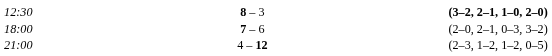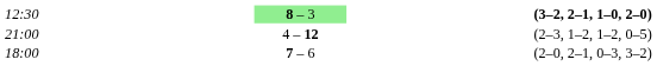 <table style="text-align:center">
 <tr>
 <th width=100></th>
 <th width=200></th>
 <th width=100></th>
 <th width=200></th>
 </tr>
 <tr>
 <td><em>12:30</em></td>
 <td align=right><strong></strong></td>
-<td><strong>8</strong> – 3</td>
+<td style="background: lightgreen;"><strong>8</strong> – 3</td>
 <td align=left></td>
 <td><strong>(3–2, 2–1, 1–0, 2–0)</strong></td>
+</tr>
+<tr>
+<td><em>21:00</em></td>
+<td align=right></td>
+<td>4 – <strong>12</strong></td>
+<td align=left><strong></strong></td>
+<td>(2–3, 1–2, 1–2, 0–5)</td>
 </tr>
 <tr>
 <td><em>18:00</em></td>
 <td align=right><strong></strong></td>
 <td><strong>7</strong> – 6</td>
 <td align=left></td>
 <td>(2–0, 2–1, 0–3, 3–2)</td>
 </tr>
-<tr>
-<td><em>21:00</em></td>
-<td align=right></td>
-<td>4 – <strong>12</strong></td>
-<td align=left><strong></strong></td>
-<td>(2–3, 1–2, 1–2, 0–5)</td>
-</tr>
 </table>
